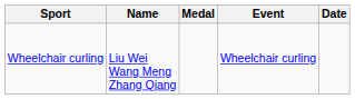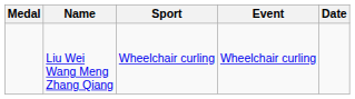 <table class="wikitable sortable" style="font-size:95%;">
 <tr>
+<th>Medal</th>
+<th>Name</th>
 <th>Sport</th>
-<th>Name</th>
-<th>Medal</th>
 <th>Event</th>
 <th>Date</th>
 </tr>
 <tr>
+<td></td>
+<td><br><br><a href='#'>Liu Wei</a><br><a href='#'>Wang Meng</a><br><a href='#'>Zhang Qiang</a></td>
 <td><a href='#'>Wheelchair curling</a></td>
-<td><br><br><a href='#'>Liu Wei</a><br><a href='#'>Wang Meng</a><br><a href='#'>Zhang Qiang</a></td>
-<td></td>
 <td><a href='#'>Wheelchair curling</a></td>
 <td></td>
 </tr>
 </table>
